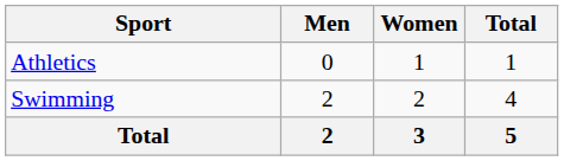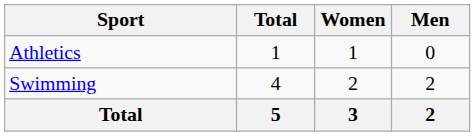 <table class="wikitable sortable" style="text-align:center;">
 <tr>
 <th width=180>Sport</th>
+<th width=55>Total</th>
+<th width=55>Women</th>
 <th width=55>Men</th>
-<th width=55>Women</th>
-<th width=55>Total</th>
 </tr>
 <tr>
 <td align=left><a href='#'>Athletics</a></td>
-<td>0</td>
 <td>1</td>
 <td>1</td>
+<td>0</td>
 </tr>
 <tr>
 <td align=left><a href='#'>Swimming</a></td>
+<td>4</td>
 <td>2</td>
 <td>2</td>
-<td>4</td>
 </tr>
 <tr>
 <th>Total</th>
+<th>5</th>
+<th>3</th>
 <th>2</th>
-<th>3</th>
-<th>5</th>
 </tr>
 </table>
